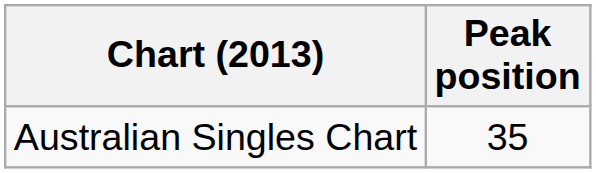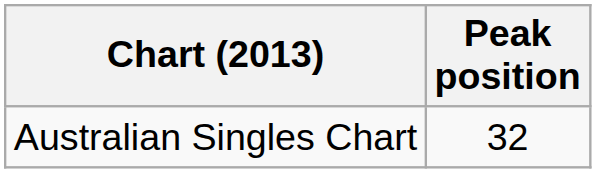 <table class="wikitable sortable">
 <tr>
 <th align="left">Chart (2013)</th>
 <th align="left">Peak<br>position</th>
 </tr>
 <tr>
 <td align="left">Australian Singles Chart</td>
-<td style="text-align:center;">35</td>
+<td style="text-align:center;">32</td>
 </tr>
 </table>
